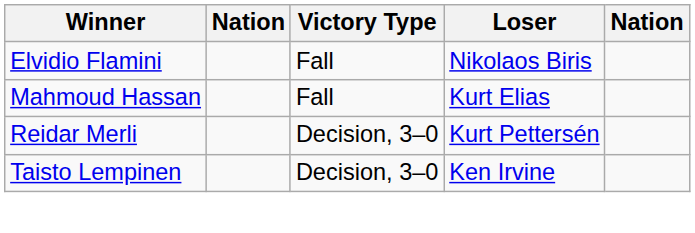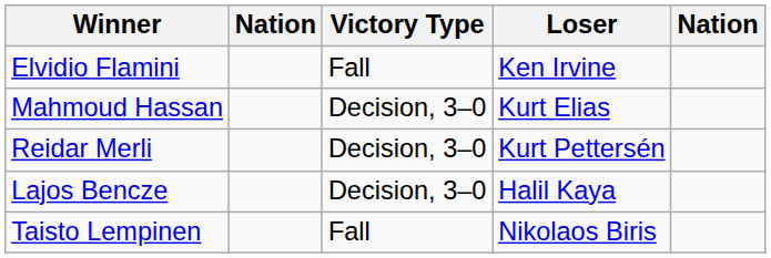 <table class="wikitable sortable" style="text-align:left;">
 <tr>
 <th>Winner</th>
 <th>Nation</th>
 <th>Victory Type</th>
 <th>Loser</th>
 <th>Nation</th>
 </tr>
 <tr>
 <td><a href='#'>Elvidio Flamini</a></td>
 <td></td>
 <td>Fall</td>
-<td><a href='#'>Nikolaos Biris</a></td>
+<td><a href='#'>Ken Irvine</a></td>
 <td></td>
 </tr>
 <tr>
 <td><a href='#'>Mahmoud Hassan</a></td>
 <td></td>
-<td>Fall</td>
+<td>Decision, 3–0</td>
 <td><a href='#'>Kurt Elias</a></td>
 <td></td>
 </tr>
 <tr>
 <td><a href='#'>Reidar Merli</a></td>
 <td></td>
 <td>Decision, 3–0</td>
 <td><a href='#'>Kurt Pettersén</a></td>
 <td></td>
 </tr>
 <tr>
+<td><a href='#'>Lajos Bencze</a></td>
+<td></td>
+<td>Decision, 3–0</td>
+<td><a href='#'>Halil Kaya</a></td>
+<td></td>
+</tr>
+<tr>
 <td><a href='#'>Taisto Lempinen</a></td>
 <td></td>
-<td>Decision, 3–0</td>
-<td><a href='#'>Ken Irvine</a></td>
+<td>Fall</td>
+<td><a href='#'>Nikolaos Biris</a></td>
 <td></td>
 </tr>
 </table>
